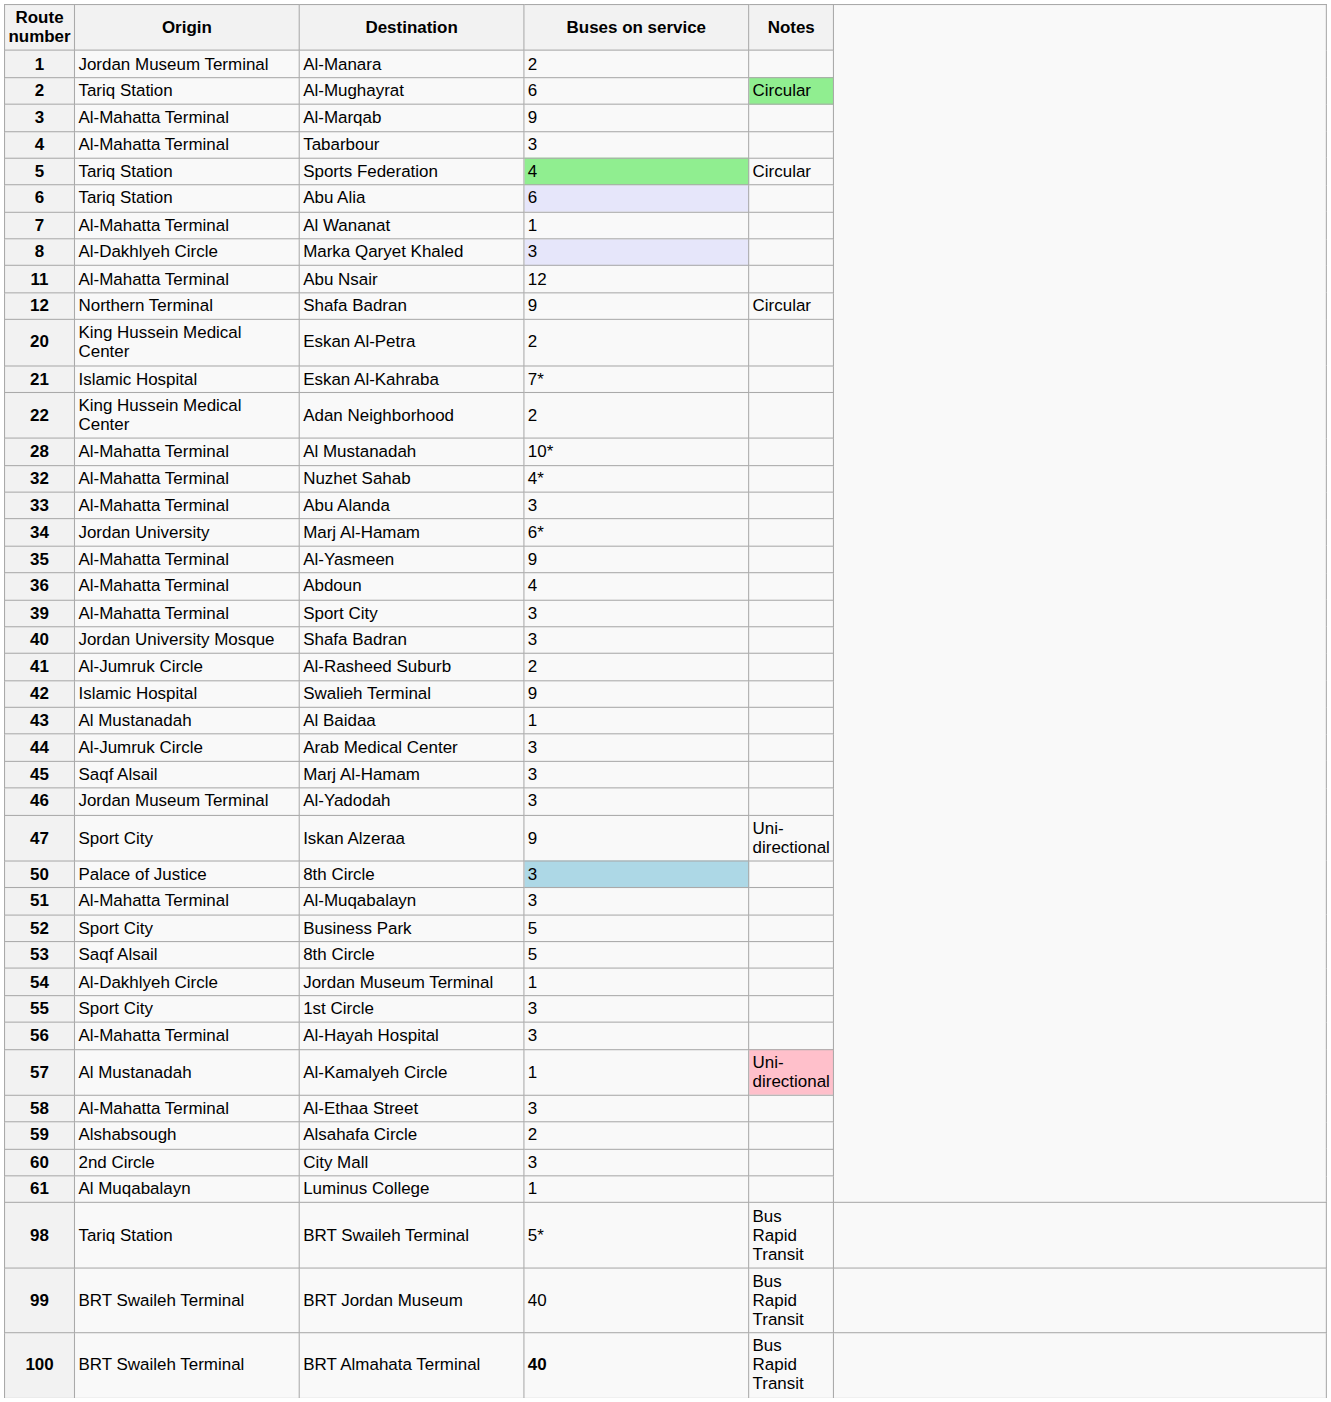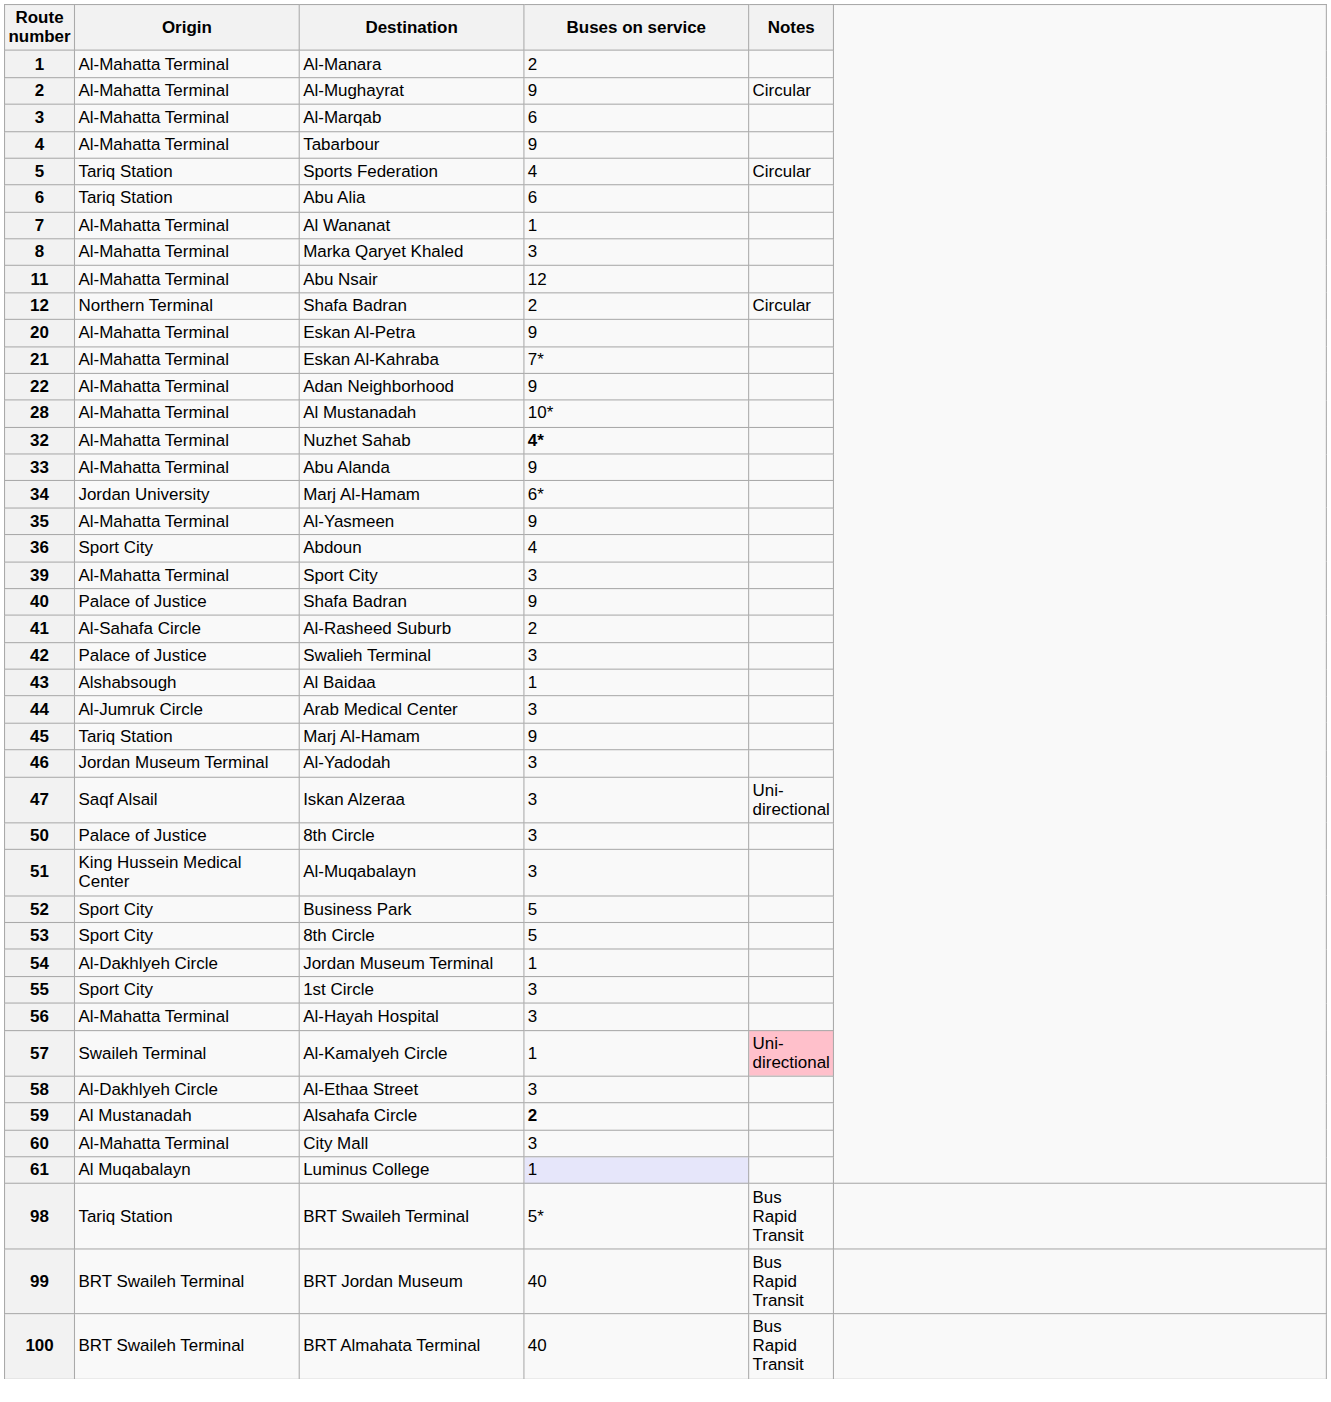 <table class="wikitable sortable">
 <tr>
 <th style="width:4%;">Route<br>number</th>
 <th style="width:17%;">Origin</th>
 <th style="width:17%;">Destination</th>
 <th style="width:17%;">Buses on service</th>
 <th style="width:5%;">Notes</th>
 </tr>
 <tr>
 <th>1</th>
-<td>Jordan Museum Terminal</td>
+<td>Al-Mahatta Terminal</td>
 <td>Al-Manara</td>
 <td>2</td>
 <td></td>
 </tr>
 <tr>
 <th>2</th>
-<td>Tariq Station</td>
+<td>Al-Mahatta Terminal</td>
 <td>Al-Mughayrat</td>
-<td>6</td>
-<td style="background: lightgreen;">Circular</td>
+<td>9</td>
+<td>Circular</td>
 </tr>
 <tr>
 <th>3</th>
 <td>Al-Mahatta Terminal</td>
 <td>Al-Marqab</td>
-<td>9</td>
+<td>6</td>
 <td></td>
 </tr>
 <tr>
 <th>4</th>
 <td>Al-Mahatta Terminal</td>
 <td>Tabarbour</td>
-<td>3</td>
+<td>9</td>
 <td></td>
 </tr>
 <tr>
 <th>5</th>
 <td>Tariq Station</td>
 <td>Sports Federation</td>
-<td style="background: lightgreen;">4</td>
+<td>4</td>
 <td>Circular</td>
 </tr>
 <tr>
 <th>6</th>
 <td>Tariq Station</td>
 <td>Abu Alia</td>
-<td style="background: lavender;">6</td>
+<td>6</td>
 <td></td>
 </tr>
 <tr>
 <th>7</th>
 <td>Al-Mahatta Terminal</td>
 <td>Al Wananat</td>
 <td>1</td>
 <td></td>
 </tr>
 <tr>
 <th>8</th>
-<td>Al-Dakhlyeh Circle</td>
+<td>Al-Mahatta Terminal</td>
 <td>Marka Qaryet Khaled</td>
-<td style="background: lavender;">3</td>
+<td>3</td>
 <td></td>
 </tr>
 <tr>
 <th>11</th>
 <td>Al-Mahatta Terminal</td>
 <td>Abu Nsair</td>
 <td>12</td>
 <td></td>
 </tr>
 <tr>
 <th>12</th>
 <td>Northern Terminal</td>
 <td>Shafa Badran</td>
-<td>9</td>
+<td>2</td>
 <td>Circular</td>
 </tr>
 <tr>
 <th>20</th>
-<td>King Hussein Medical Center</td>
+<td>Al-Mahatta Terminal</td>
 <td>Eskan Al-Petra</td>
-<td>2</td>
+<td>9</td>
 <td></td>
 </tr>
 <tr>
 <th>21</th>
-<td>Islamic Hospital</td>
+<td>Al-Mahatta Terminal</td>
 <td>Eskan Al-Kahraba</td>
 <td>7*</td>
 <td></td>
 </tr>
 <tr>
 <th>22</th>
-<td>King Hussein Medical Center</td>
+<td>Al-Mahatta Terminal</td>
 <td>Adan Neighborhood</td>
-<td>2</td>
+<td>9</td>
 <td></td>
 </tr>
 <tr>
 <th>28</th>
 <td>Al-Mahatta Terminal</td>
 <td>Al Mustanadah</td>
 <td>10*</td>
 <td></td>
 </tr>
 <tr>
 <th>32</th>
 <td>Al-Mahatta Terminal</td>
 <td>Nuzhet Sahab</td>
-<td>4*</td>
+<td><strong>4*</strong></td>
 <td></td>
 </tr>
 <tr>
 <th>33</th>
 <td>Al-Mahatta Terminal</td>
 <td>Abu Alanda</td>
-<td>3</td>
+<td>9</td>
 <td></td>
 </tr>
 <tr>
 <th>34</th>
 <td>Jordan University</td>
 <td>Marj Al-Hamam</td>
 <td>6*</td>
 <td></td>
 </tr>
 <tr>
 <th>35</th>
 <td>Al-Mahatta Terminal</td>
 <td>Al-Yasmeen</td>
 <td>9</td>
 <td></td>
 </tr>
 <tr>
 <th>36</th>
-<td>Al-Mahatta Terminal</td>
+<td>Sport City</td>
 <td>Abdoun</td>
 <td>4</td>
 <td></td>
 </tr>
 <tr>
 <th>39</th>
 <td>Al-Mahatta Terminal</td>
 <td>Sport City</td>
 <td>3</td>
 <td></td>
 </tr>
 <tr>
 <th>40</th>
-<td>Jordan University Mosque</td>
+<td>Palace of Justice</td>
 <td>Shafa Badran</td>
-<td>3</td>
+<td>9</td>
 <td></td>
 </tr>
 <tr>
 <th>41</th>
-<td>Al-Jumruk Circle</td>
+<td>Al-Sahafa Circle</td>
 <td>Al-Rasheed Suburb</td>
 <td>2</td>
 <td></td>
 </tr>
 <tr>
 <th>42</th>
-<td>Islamic Hospital</td>
+<td>Palace of Justice</td>
 <td>Swalieh Terminal</td>
-<td>9</td>
+<td>3</td>
 <td></td>
 </tr>
 <tr>
 <th>43</th>
-<td>Al Mustanadah</td>
+<td>Alshabsough</td>
 <td>Al Baidaa</td>
 <td>1</td>
 <td></td>
 </tr>
 <tr>
 <th>44</th>
 <td>Al-Jumruk Circle</td>
 <td>Arab Medical Center</td>
 <td>3</td>
 <td></td>
 </tr>
 <tr>
 <th>45</th>
-<td>Saqf Alsail</td>
+<td>Tariq Station</td>
 <td>Marj Al-Hamam</td>
-<td>3</td>
+<td>9</td>
 <td></td>
 </tr>
 <tr>
 <th>46</th>
 <td>Jordan Museum Terminal</td>
 <td>Al-Yadodah</td>
 <td>3</td>
 <td></td>
 </tr>
 <tr>
 <th>47</th>
-<td>Sport City</td>
+<td>Saqf Alsail</td>
 <td>Iskan Alzeraa</td>
-<td>9</td>
+<td>3</td>
 <td>Uni-directional</td>
 </tr>
 <tr>
 <th>50</th>
 <td>Palace of Justice</td>
 <td>8th Circle</td>
-<td style="background: lightblue;">3</td>
+<td>3</td>
 <td></td>
 </tr>
 <tr>
 <th>51</th>
-<td>Al-Mahatta Terminal</td>
+<td>King Hussein Medical Center</td>
 <td>Al-Muqabalayn</td>
 <td>3</td>
 <td></td>
 </tr>
 <tr>
 <th>52</th>
 <td>Sport City</td>
 <td>Business Park</td>
 <td>5</td>
 <td></td>
 </tr>
 <tr>
 <th>53</th>
-<td>Saqf Alsail</td>
+<td>Sport City</td>
 <td>8th Circle</td>
 <td>5</td>
 <td></td>
 </tr>
 <tr>
 <th>54</th>
 <td>Al-Dakhlyeh Circle</td>
 <td>Jordan Museum Terminal</td>
 <td>1</td>
 <td></td>
 </tr>
 <tr>
 <th>55</th>
 <td>Sport City</td>
 <td>1st Circle</td>
 <td>3</td>
 <td></td>
 </tr>
 <tr>
 <th>56</th>
 <td>Al-Mahatta Terminal</td>
 <td>Al-Hayah Hospital</td>
 <td>3</td>
 <td></td>
 </tr>
 <tr>
 <th>57</th>
-<td>Al Mustanadah</td>
+<td>Swaileh Terminal</td>
 <td>Al-Kamalyeh Circle</td>
 <td>1</td>
 <td style="background: pink;">Uni-directional</td>
 </tr>
 <tr>
 <th>58</th>
-<td>Al-Mahatta Terminal</td>
+<td>Al-Dakhlyeh Circle</td>
 <td>Al-Ethaa Street</td>
 <td>3</td>
 <td></td>
 </tr>
 <tr>
 <th>59</th>
-<td>Alshabsough</td>
+<td>Al Mustanadah</td>
 <td>Alsahafa Circle</td>
-<td>2</td>
+<td><strong>2</strong></td>
 <td></td>
 </tr>
 <tr>
 <th>60</th>
-<td>2nd Circle</td>
+<td>Al-Mahatta Terminal</td>
 <td>City Mall</td>
 <td>3</td>
 <td></td>
 </tr>
 <tr>
 <th>61</th>
 <td>Al Muqabalayn</td>
 <td>Luminus College</td>
-<td>1</td>
+<td style="background: lavender;">1</td>
 <td></td>
 </tr>
 <tr>
 <th>98</th>
 <td>Tariq Station</td>
 <td>BRT Swaileh Terminal</td>
 <td>5*</td>
 <td>Bus Rapid Transit</td>
 <td></td>
 </tr>
 <tr>
 <th>99</th>
 <td>BRT Swaileh Terminal</td>
 <td>BRT Jordan Museum</td>
 <td>40</td>
 <td>Bus Rapid Transit</td>
 <td></td>
 </tr>
 <tr>
 <th>100</th>
 <td>BRT Swaileh Terminal</td>
 <td>BRT Almahata Terminal</td>
-<td><strong>40</strong></td>
+<td>40</td>
 <td>Bus Rapid Transit</td>
 <td></td>
 </tr>
 </table>
